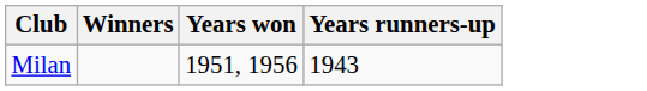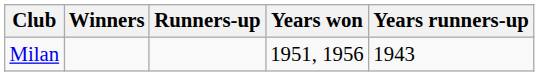 <table class="wikitable sortable">
 <tr>
 <th>Club</th>
 <th>Winners</th>
+<th>Runners-up</th>
 <th class="unsortable">Years won</th>
 <th class="unsortable">Years runners-up</th>
 </tr>
 <tr>
 <td><a href='#'>Milan</a></td>
 <td></td>
+<td></td>
 <td>1951, 1956</td>
 <td>1943</td>
 </tr>
 </table>
